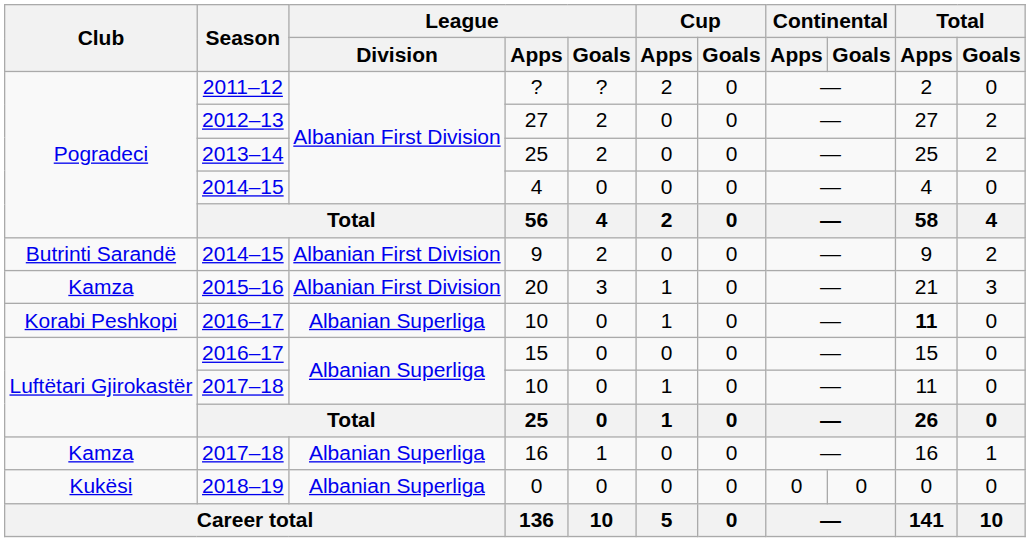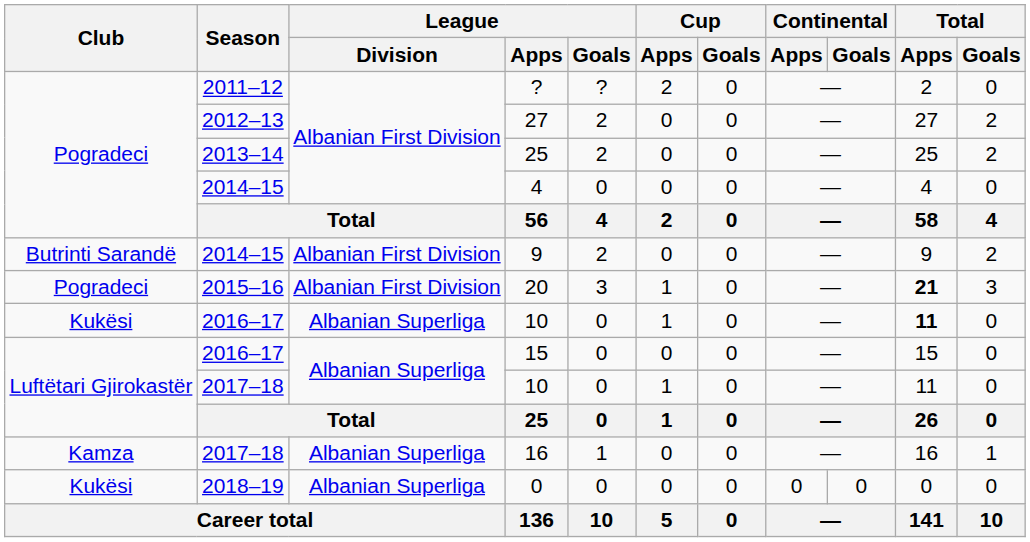 <table class="wikitable" style="text-align:center">
 <tr>
 <th rowspan="2">Club</th>
 <th rowspan="2">Season</th>
 <th colspan="3">League</th>
 <th colspan="2">Cup</th>
 <th colspan="2">Continental</th>
 <th colspan="2">Total</th>
 </tr>
 <tr>
 <th>Division</th>
 <th>Apps</th>
 <th>Goals</th>
 <th>Apps</th>
 <th>Goals</th>
 <th>Apps</th>
 <th>Goals</th>
 <th>Apps</th>
 <th>Goals</th>
 </tr>
 <tr>
 <td rowspan="5"><a href='#'>Pogradeci</a></td>
 <td><a href='#'>2011–12</a></td>
 <td rowspan="4"><a href='#'>Albanian First Division</a></td>
 <td>?</td>
 <td>?</td>
 <td>2</td>
 <td>0</td>
 <td colspan="2">—</td>
 <td>2</td>
 <td>0</td>
 </tr>
 <tr>
 <td><a href='#'>2012–13</a></td>
 <td>27</td>
 <td>2</td>
 <td>0</td>
 <td>0</td>
 <td colspan="2">—</td>
 <td>27</td>
 <td>2</td>
 </tr>
 <tr>
 <td><a href='#'>2013–14</a></td>
 <td>25</td>
 <td>2</td>
 <td>0</td>
 <td>0</td>
 <td colspan="2">—</td>
 <td>25</td>
 <td>2</td>
 </tr>
 <tr>
 <td><a href='#'>2014–15</a></td>
 <td>4</td>
 <td>0</td>
 <td>0</td>
 <td>0</td>
 <td colspan="2">—</td>
 <td>4</td>
 <td>0</td>
 </tr>
 <tr>
 <th colspan="2">Total</th>
 <th>56</th>
 <th>4</th>
 <th>2</th>
 <th>0</th>
 <th colspan="2">—</th>
 <th>58</th>
 <th>4</th>
 </tr>
 <tr>
 <td rowspan="1"><a href='#'>Butrinti Sarandë</a></td>
 <td><a href='#'>2014–15</a></td>
 <td rowspan="1"><a href='#'>Albanian First Division</a></td>
 <td>9</td>
 <td>2</td>
 <td>0</td>
 <td>0</td>
 <td colspan="2">—</td>
 <td>9</td>
 <td>2</td>
 </tr>
 <tr>
-<td rowspan="1"><a href='#'>Kamza</a></td>
+<td rowspan="1"><a href='#'>Pogradeci</a></td>
 <td><a href='#'>2015–16</a></td>
 <td rowspan="1"><a href='#'>Albanian First Division</a></td>
 <td>20</td>
 <td>3</td>
 <td>1</td>
 <td>0</td>
 <td colspan="2">—</td>
-<td>21</td>
+<td><strong>21</strong></td>
 <td>3</td>
 </tr>
 <tr>
-<td rowspan="1"><a href='#'>Korabi Peshkopi</a></td>
+<td rowspan="1"><a href='#'>Kukësi</a></td>
 <td><a href='#'>2016–17</a></td>
 <td rowspan="1"><a href='#'>Albanian Superliga</a></td>
 <td>10</td>
 <td>0</td>
 <td>1</td>
 <td>0</td>
 <td colspan="2">—</td>
 <td><strong>11</strong></td>
 <td>0</td>
 </tr>
 <tr>
 <td rowspan="3"><a href='#'>Luftëtari Gjirokastër</a></td>
 <td><a href='#'>2016–17</a></td>
 <td rowspan="2"><a href='#'>Albanian Superliga</a></td>
 <td>15</td>
 <td>0</td>
 <td>0</td>
 <td>0</td>
 <td colspan="2">—</td>
 <td>15</td>
 <td>0</td>
 </tr>
 <tr>
 <td><a href='#'>2017–18</a></td>
 <td>10</td>
 <td>0</td>
 <td>1</td>
 <td>0</td>
 <td colspan="2">—</td>
 <td>11</td>
 <td>0</td>
 </tr>
 <tr>
 <th colspan="2">Total</th>
 <th>25</th>
 <th>0</th>
 <th>1</th>
 <th>0</th>
 <th colspan="2">—</th>
 <th>26</th>
 <th>0</th>
 </tr>
 <tr>
 <td rowspan="1"><a href='#'>Kamza</a></td>
 <td><a href='#'>2017–18</a></td>
 <td rowspan="1"><a href='#'>Albanian Superliga</a></td>
 <td>16</td>
 <td>1</td>
 <td>0</td>
 <td>0</td>
 <td colspan="2">—</td>
 <td>16</td>
 <td>1</td>
 </tr>
 <tr>
 <td rowspan="1"><a href='#'>Kukësi</a></td>
 <td><a href='#'>2018–19</a></td>
 <td rowspan="1"><a href='#'>Albanian Superliga</a></td>
 <td>0</td>
 <td>0</td>
 <td>0</td>
 <td>0</td>
 <td>0</td>
 <td>0</td>
 <td>0</td>
 <td>0</td>
 </tr>
 <tr>
 <th colspan="3">Career total</th>
 <th>136</th>
 <th>10</th>
 <th>5</th>
 <th>0</th>
 <th colspan="2">—</th>
 <th>141</th>
 <th>10</th>
 </tr>
 </table>
